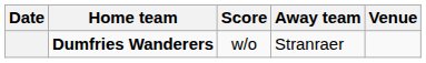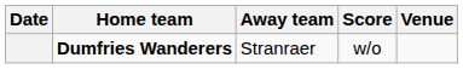 <table class="wikitable football-result-list" style="max-width: 80em; text-align: center">
 <tr>
 <th scope="col">Date</th>
 <th scope="col">Home team</th>
+<th scope="col">Away team</th>
 <th scope="col">Score</th>
-<th scope="col">Away team</th>
 <th scope="col">Venue</th>
 </tr>
 <tr>
 <th scope="row"></th>
 <td align=right><strong>Dumfries Wanderers</strong></td>
+<td align=left>Stranraer</td>
 <td>w/o</td>
-<td align=left>Stranraer</td>
 <td></td>
 </tr>
 </table>
